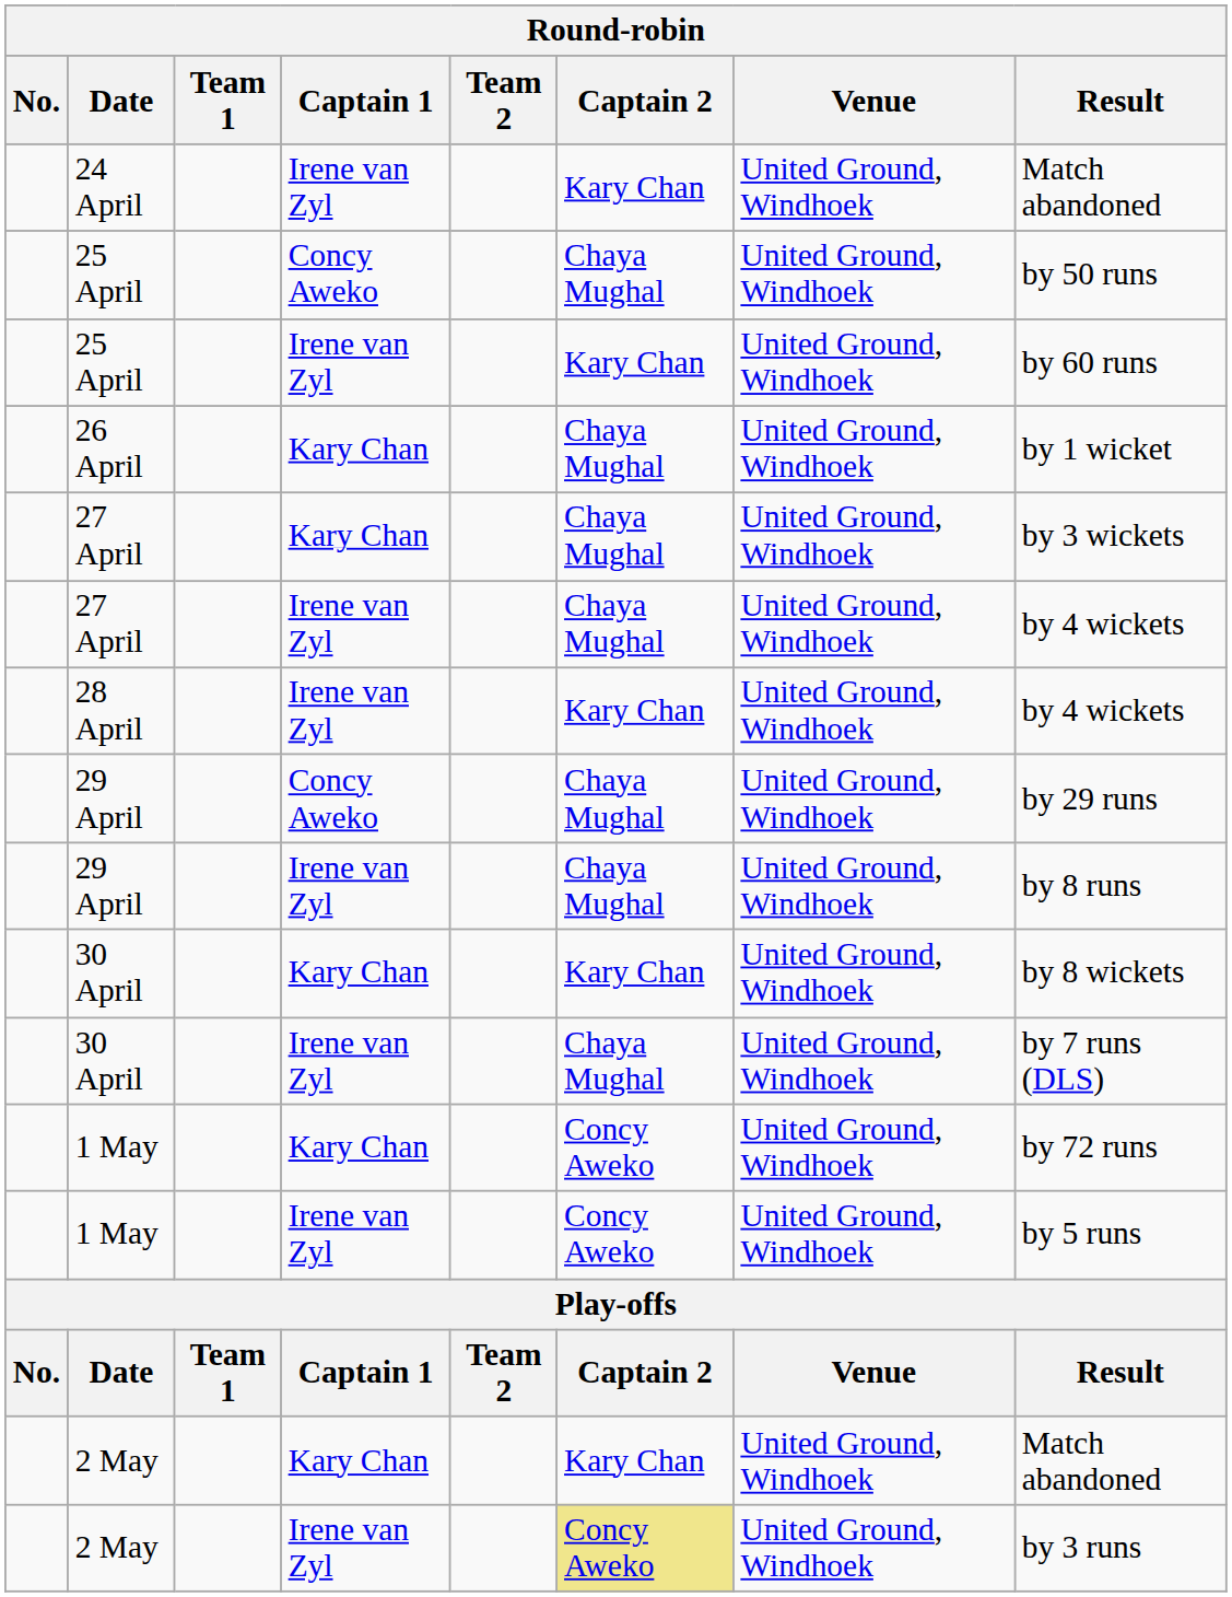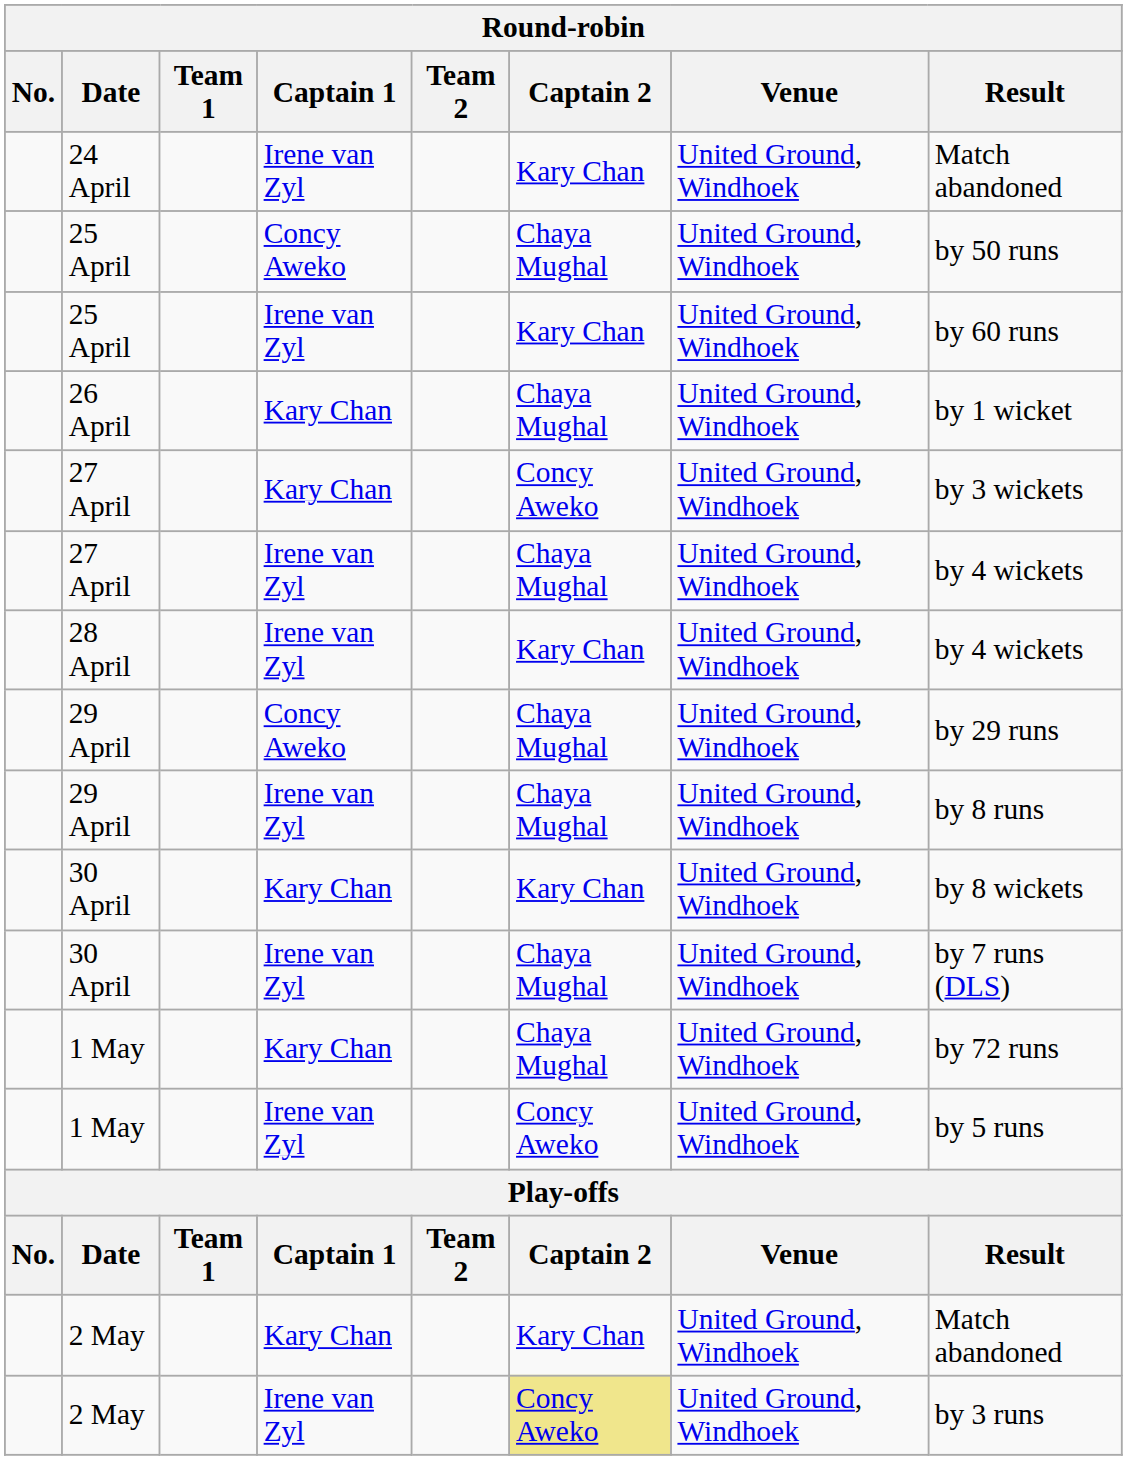 <table class="wikitable">
 <tr>
 <th colspan="8">Round-robin</th>
 </tr>
 <tr>
 <th>No.</th>
 <th>Date</th>
 <th>Team 1</th>
 <th>Captain 1</th>
 <th>Team 2</th>
 <th>Captain 2</th>
 <th>Venue</th>
 <th>Result</th>
 </tr>
 <tr>
 <td></td>
 <td>24 April</td>
 <td></td>
 <td><a href='#'>Irene van Zyl</a></td>
 <td></td>
 <td><a href='#'>Kary Chan</a></td>
 <td><a href='#'>United Ground</a>, <a href='#'>Windhoek</a></td>
 <td>Match abandoned</td>
 </tr>
 <tr>
 <td></td>
 <td>25 April</td>
 <td></td>
 <td><a href='#'>Concy Aweko</a></td>
 <td></td>
 <td><a href='#'>Chaya Mughal</a></td>
 <td><a href='#'>United Ground</a>, <a href='#'>Windhoek</a></td>
 <td> by 50 runs</td>
 </tr>
 <tr>
 <td></td>
 <td>25 April</td>
 <td></td>
 <td><a href='#'>Irene van Zyl</a></td>
 <td></td>
 <td><a href='#'>Kary Chan</a></td>
 <td><a href='#'>United Ground</a>, <a href='#'>Windhoek</a></td>
 <td> by 60 runs</td>
 </tr>
 <tr>
 <td></td>
 <td>26 April</td>
 <td></td>
 <td><a href='#'>Kary Chan</a></td>
 <td></td>
 <td><a href='#'>Chaya Mughal</a></td>
 <td><a href='#'>United Ground</a>, <a href='#'>Windhoek</a></td>
 <td> by 1 wicket</td>
 </tr>
 <tr>
 <td></td>
 <td>27 April</td>
 <td></td>
 <td><a href='#'>Kary Chan</a></td>
 <td></td>
-<td><a href='#'>Chaya Mughal</a></td>
+<td><a href='#'>Concy Aweko</a></td>
 <td><a href='#'>United Ground</a>, <a href='#'>Windhoek</a></td>
 <td> by 3 wickets</td>
 </tr>
 <tr>
 <td></td>
 <td>27 April</td>
 <td></td>
 <td><a href='#'>Irene van Zyl</a></td>
 <td></td>
 <td><a href='#'>Chaya Mughal</a></td>
 <td><a href='#'>United Ground</a>, <a href='#'>Windhoek</a></td>
 <td> by 4 wickets</td>
 </tr>
 <tr>
 <td></td>
 <td>28 April</td>
 <td></td>
 <td><a href='#'>Irene van Zyl</a></td>
 <td></td>
 <td><a href='#'>Kary Chan</a></td>
 <td><a href='#'>United Ground</a>, <a href='#'>Windhoek</a></td>
 <td> by 4 wickets</td>
 </tr>
 <tr>
 <td></td>
 <td>29 April</td>
 <td></td>
 <td><a href='#'>Concy Aweko</a></td>
 <td></td>
 <td><a href='#'>Chaya Mughal</a></td>
 <td><a href='#'>United Ground</a>, <a href='#'>Windhoek</a></td>
 <td> by 29 runs</td>
 </tr>
 <tr>
 <td></td>
 <td>29 April</td>
 <td></td>
 <td><a href='#'>Irene van Zyl</a></td>
 <td></td>
 <td><a href='#'>Chaya Mughal</a></td>
 <td><a href='#'>United Ground</a>, <a href='#'>Windhoek</a></td>
 <td> by 8 runs</td>
 </tr>
 <tr>
 <td></td>
 <td>30 April</td>
 <td></td>
 <td><a href='#'>Kary Chan</a></td>
 <td></td>
 <td><a href='#'>Kary Chan</a></td>
 <td><a href='#'>United Ground</a>, <a href='#'>Windhoek</a></td>
 <td> by 8 wickets</td>
 </tr>
 <tr>
 <td></td>
 <td>30 April</td>
 <td></td>
 <td><a href='#'>Irene van Zyl</a></td>
 <td></td>
 <td><a href='#'>Chaya Mughal</a></td>
 <td><a href='#'>United Ground</a>, <a href='#'>Windhoek</a></td>
 <td> by 7 runs (<a href='#'>DLS</a>)</td>
 </tr>
 <tr>
 <td></td>
 <td>1 May</td>
 <td></td>
 <td><a href='#'>Kary Chan</a></td>
 <td></td>
-<td><a href='#'>Concy Aweko</a></td>
+<td><a href='#'>Chaya Mughal</a></td>
 <td><a href='#'>United Ground</a>, <a href='#'>Windhoek</a></td>
 <td> by 72 runs</td>
 </tr>
 <tr>
 <td></td>
 <td>1 May</td>
 <td></td>
 <td><a href='#'>Irene van Zyl</a></td>
 <td></td>
 <td><a href='#'>Concy Aweko</a></td>
 <td><a href='#'>United Ground</a>, <a href='#'>Windhoek</a></td>
 <td> by 5 runs</td>
 </tr>
 <tr>
 <th colspan="8">Play-offs</th>
 </tr>
 <tr>
 <th>No.</th>
 <th>Date</th>
 <th>Team 1</th>
 <th>Captain 1</th>
 <th>Team 2</th>
 <th>Captain 2</th>
 <th>Venue</th>
 <th>Result</th>
 </tr>
 <tr>
 <td></td>
 <td>2 May</td>
 <td></td>
 <td><a href='#'>Kary Chan</a></td>
 <td></td>
 <td><a href='#'>Kary Chan</a></td>
 <td><a href='#'>United Ground</a>, <a href='#'>Windhoek</a></td>
 <td>Match abandoned</td>
 </tr>
 <tr>
 <td></td>
 <td>2 May</td>
 <td></td>
 <td><a href='#'>Irene van Zyl</a></td>
 <td></td>
 <td style="background: khaki;"><a href='#'>Concy Aweko</a></td>
 <td><a href='#'>United Ground</a>, <a href='#'>Windhoek</a></td>
 <td> by 3 runs</td>
 </tr>
 </table>
